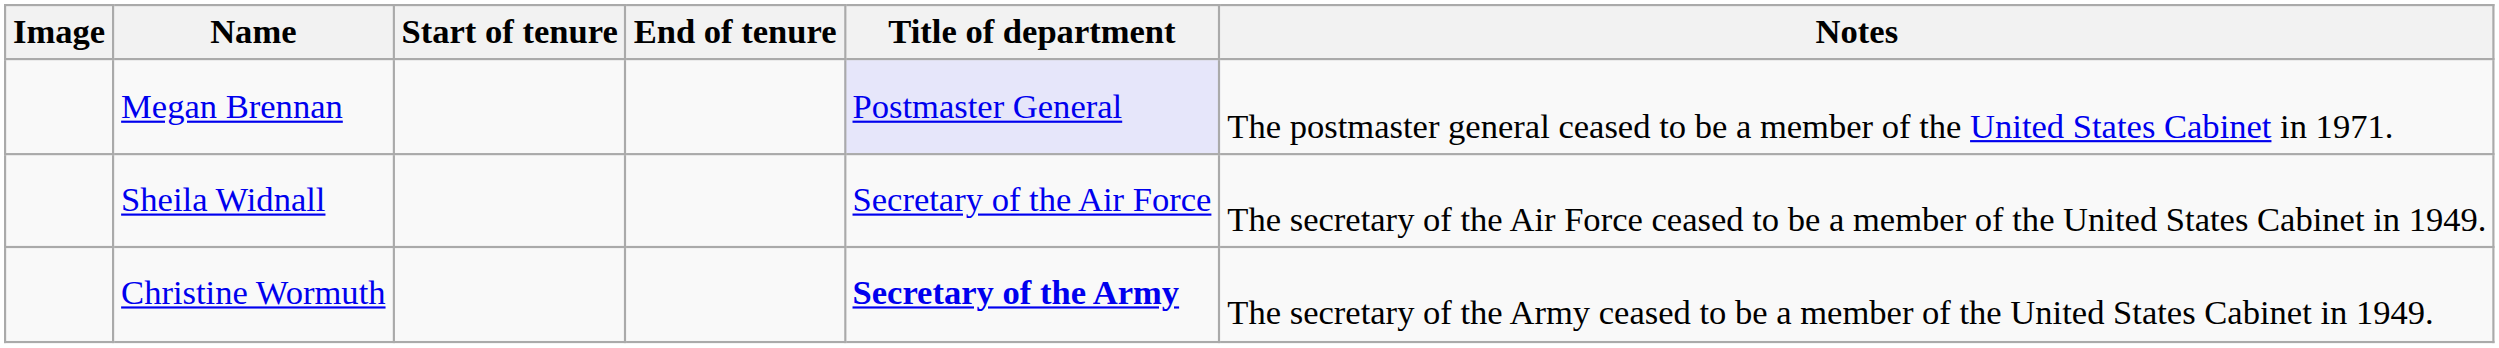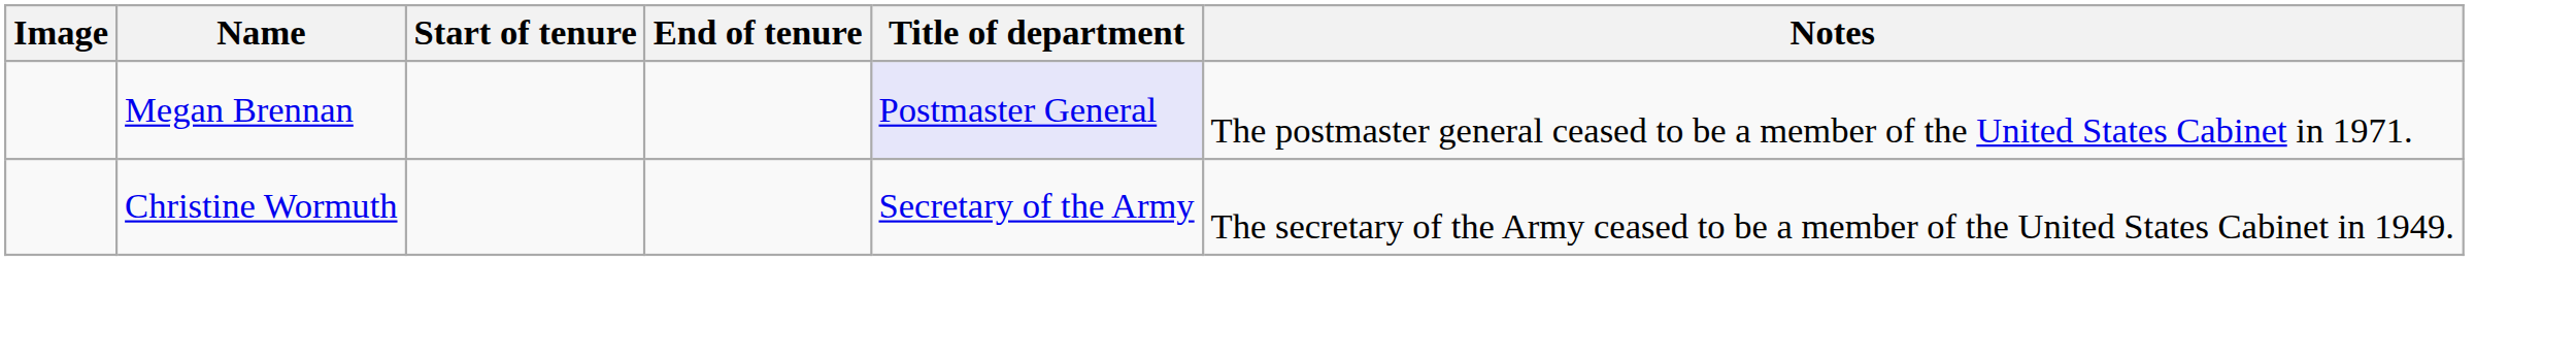 <table class="wikitable sortable">
 <tr>
 <th>Image</th>
 <th>Name</th>
 <th>Start of tenure</th>
 <th>End of tenure</th>
 <th>Title of department</th>
 <th class="unsortable">Notes</th>
 </tr>
 <tr>
 <td></td>
 <td><a href='#'>Megan Brennan</a></td>
 <td></td>
 <td></td>
 <td style="background: lavender;"><a href='#'>Postmaster General</a></td>
 <td><br>The postmaster general ceased to be a member of the <a href='#'>United States Cabinet</a> in 1971.</td>
 </tr>
 <tr>
 <td></td>
-<td><a href='#'>Sheila Widnall</a></td>
-<td></td>
-<td></td>
-<td><a href='#'>Secretary of the Air Force</a></td>
-<td><br>The secretary of the Air Force ceased to be a member of the United States Cabinet in 1949.</td>
-</tr>
-<tr>
-<td></td>
 <td><a href='#'>Christine Wormuth</a></td>
 <td></td>
 <td></td>
-<td><strong><a href='#'>Secretary of the Army</a></strong></td>
+<td><a href='#'>Secretary of the Army</a></td>
 <td><br>The secretary of the Army ceased to be a member of the United States Cabinet in 1949.</td>
 </tr>
 </table>
